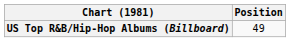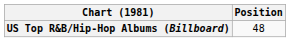 <table class="wikitable plainrowheaders" style="text-align:center">
 <tr>
 <th scope="col">Chart (1981)</th>
 <th scope="col">Position</th>
 </tr>
 <tr>
 <th scope="row">US Top R&B/Hip-Hop Albums (<em>Billboard</em>)</th>
-<td>49</td>
+<td>48</td>
 </tr>
 </table>
